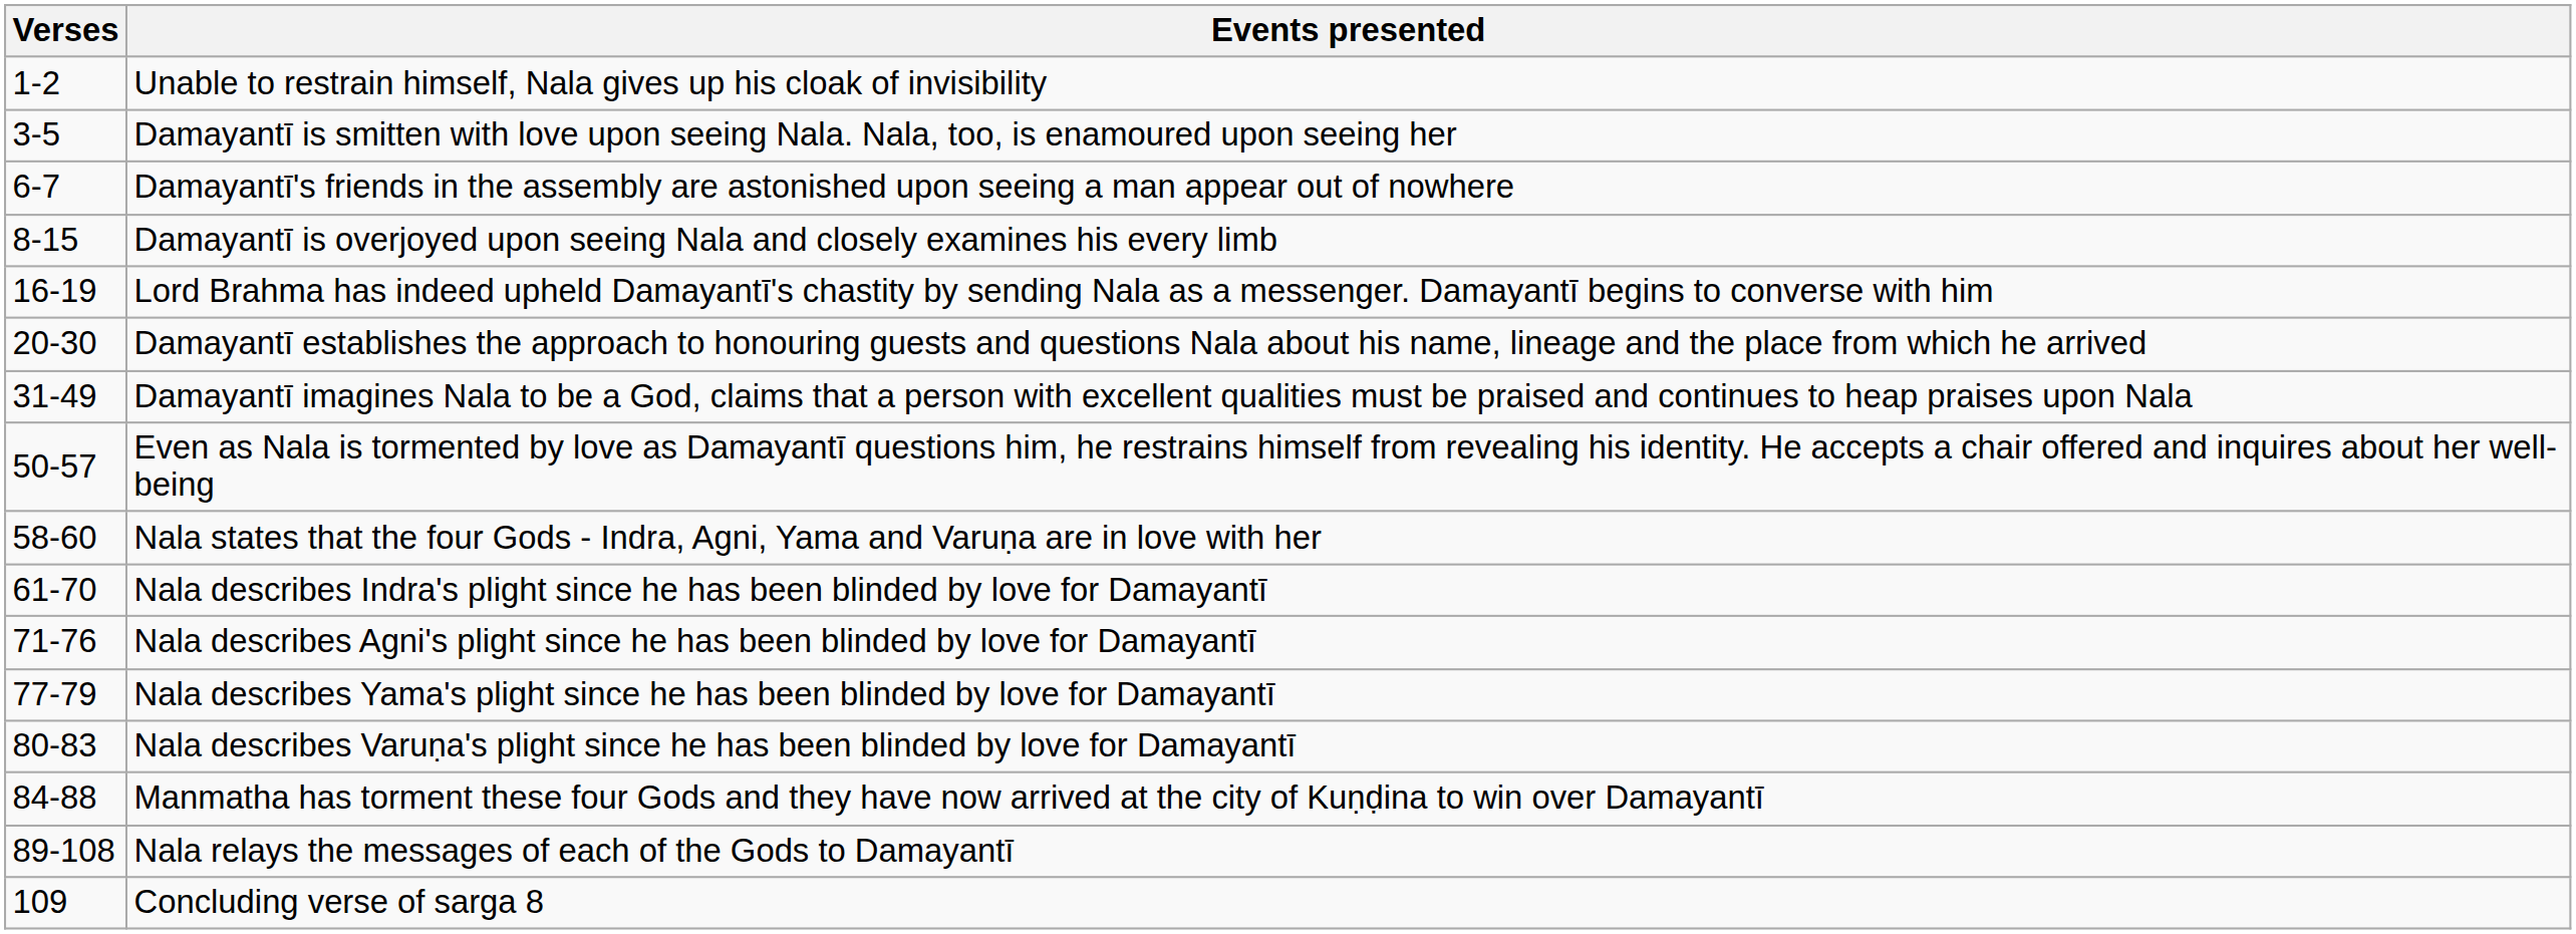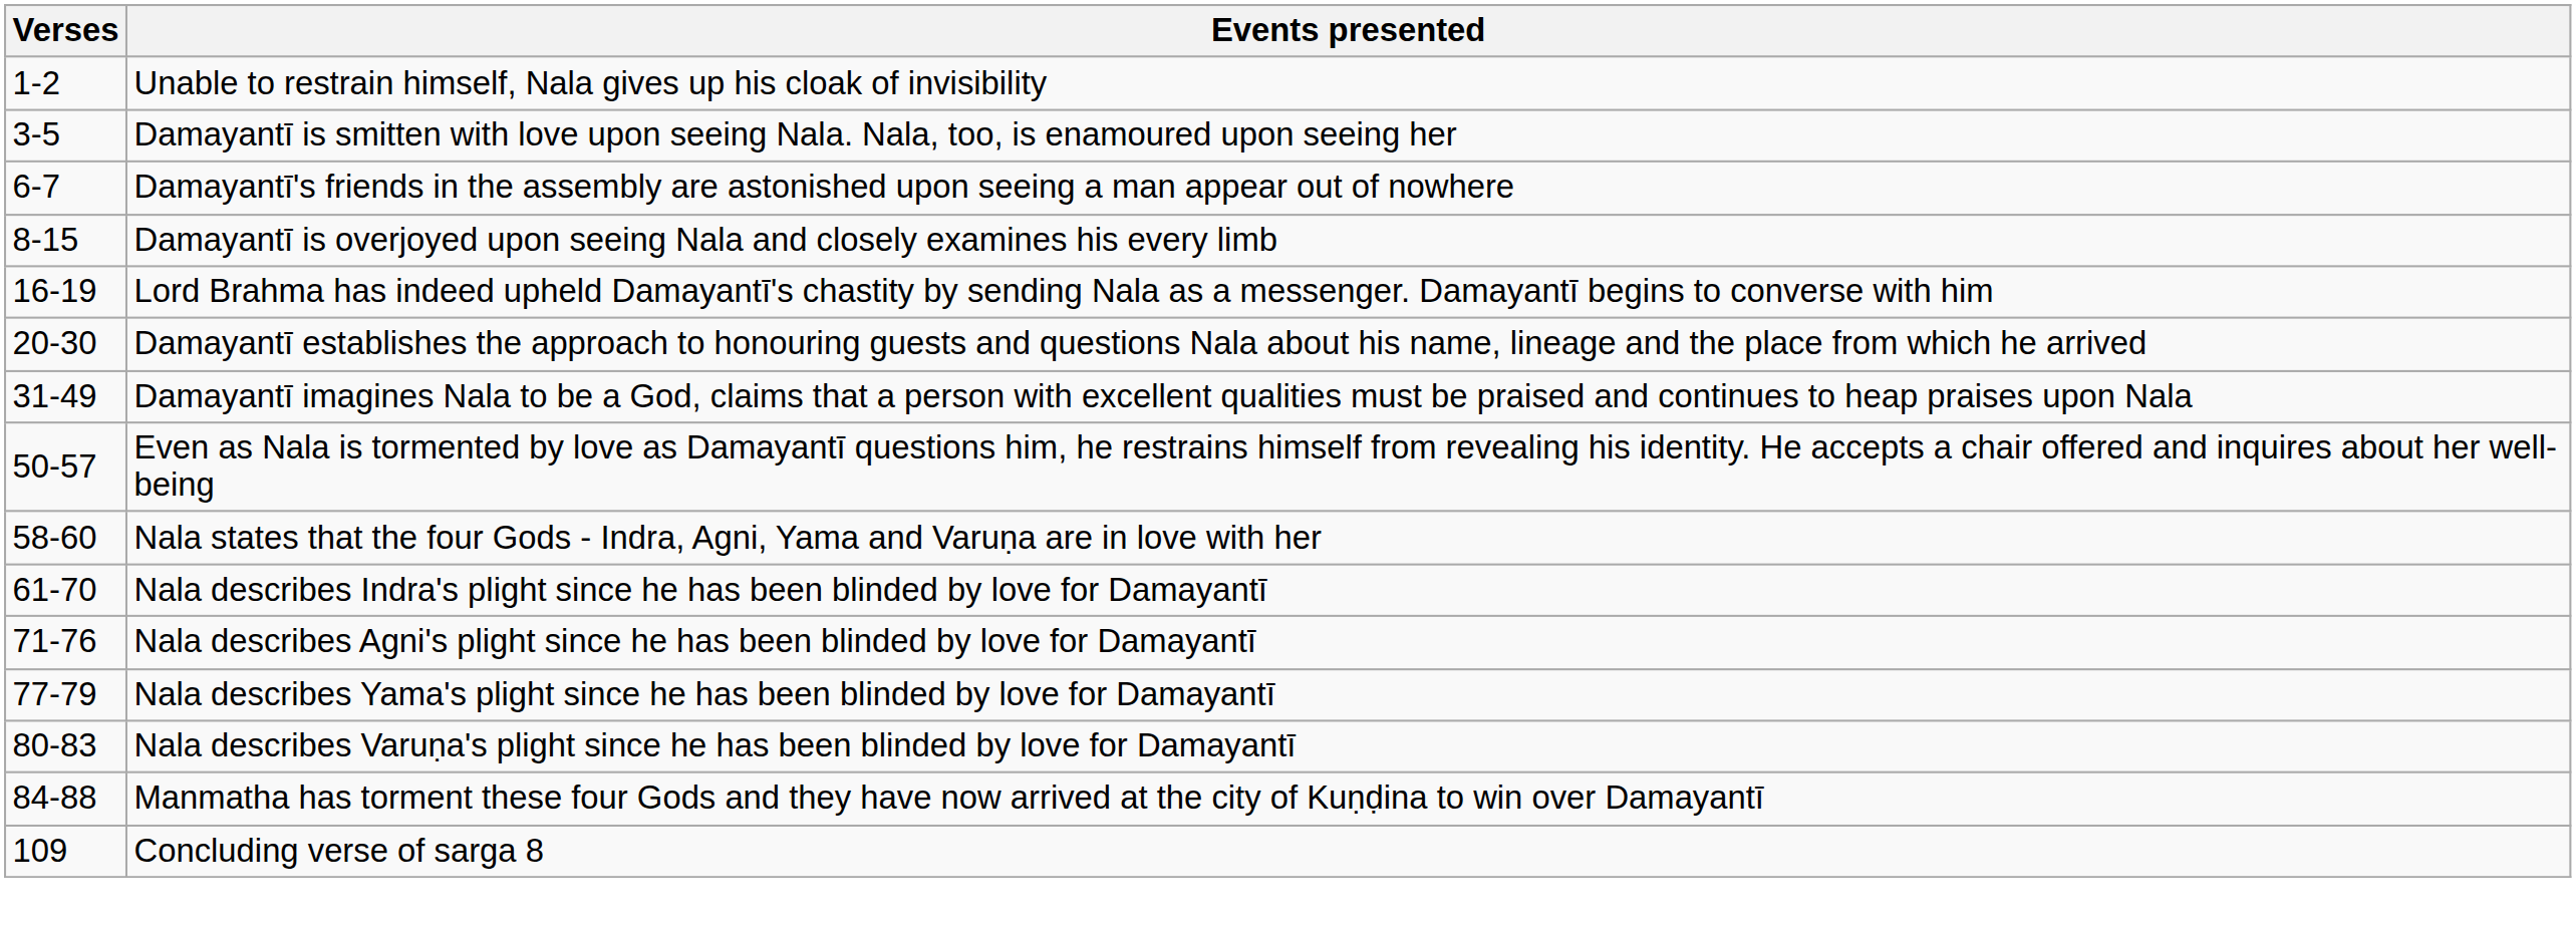 <table class="wikitable">
 <tr>
 <th>Verses</th>
 <th>Events presented</th>
 </tr>
 <tr>
 <td>1-2</td>
 <td>Unable to restrain himself, Nala gives up his cloak of invisibility</td>
 </tr>
 <tr>
 <td>3-5</td>
 <td>Damayantī is smitten with love upon seeing Nala. Nala, too, is enamoured upon seeing her</td>
 </tr>
 <tr>
 <td>6-7</td>
 <td>Damayantī's friends in the assembly are astonished upon seeing a man appear out of nowhere</td>
 </tr>
 <tr>
 <td>8-15</td>
 <td>Damayantī is overjoyed upon seeing Nala and closely examines his every limb</td>
 </tr>
 <tr>
 <td>16-19</td>
 <td>Lord Brahma has indeed upheld Damayantī's chastity by sending Nala as a messenger. Damayantī begins to converse with him</td>
 </tr>
 <tr>
 <td>20-30</td>
 <td>Damayantī establishes the approach to honouring guests and questions Nala about his name, lineage and the place from which he arrived</td>
 </tr>
 <tr>
 <td>31-49</td>
 <td>Damayantī imagines Nala to be a God, claims that a person with excellent qualities must be praised and continues to heap praises upon Nala</td>
 </tr>
 <tr>
 <td>50-57</td>
 <td>Even as Nala is tormented by love as Damayantī questions him, he restrains himself from revealing his identity. He accepts a chair offered and inquires about her well-being</td>
 </tr>
 <tr>
 <td>58-60</td>
 <td>Nala states that the four Gods - Indra, Agni, Yama and Varuṇa are in love with her</td>
 </tr>
 <tr>
 <td>61-70</td>
 <td>Nala describes Indra's plight since he has been blinded by love for Damayantī</td>
 </tr>
 <tr>
 <td>71-76</td>
 <td>Nala describes Agni's plight since he has been blinded by love for Damayantī</td>
 </tr>
 <tr>
 <td>77-79</td>
 <td>Nala describes Yama's plight since he has been blinded by love for Damayantī</td>
 </tr>
 <tr>
 <td>80-83</td>
 <td>Nala describes Varuṇa's plight since he has been blinded by love for Damayantī</td>
 </tr>
 <tr>
 <td>84-88</td>
 <td>Manmatha has torment these four Gods and they have now arrived at the city of Kuṇḍina to win over Damayantī</td>
 </tr>
 <tr>
-<td>89-108</td>
-<td>Nala relays the messages of each of the Gods to Damayantī</td>
-</tr>
-<tr>
 <td>109</td>
 <td>Concluding verse of sarga 8</td>
 </tr>
 </table>
